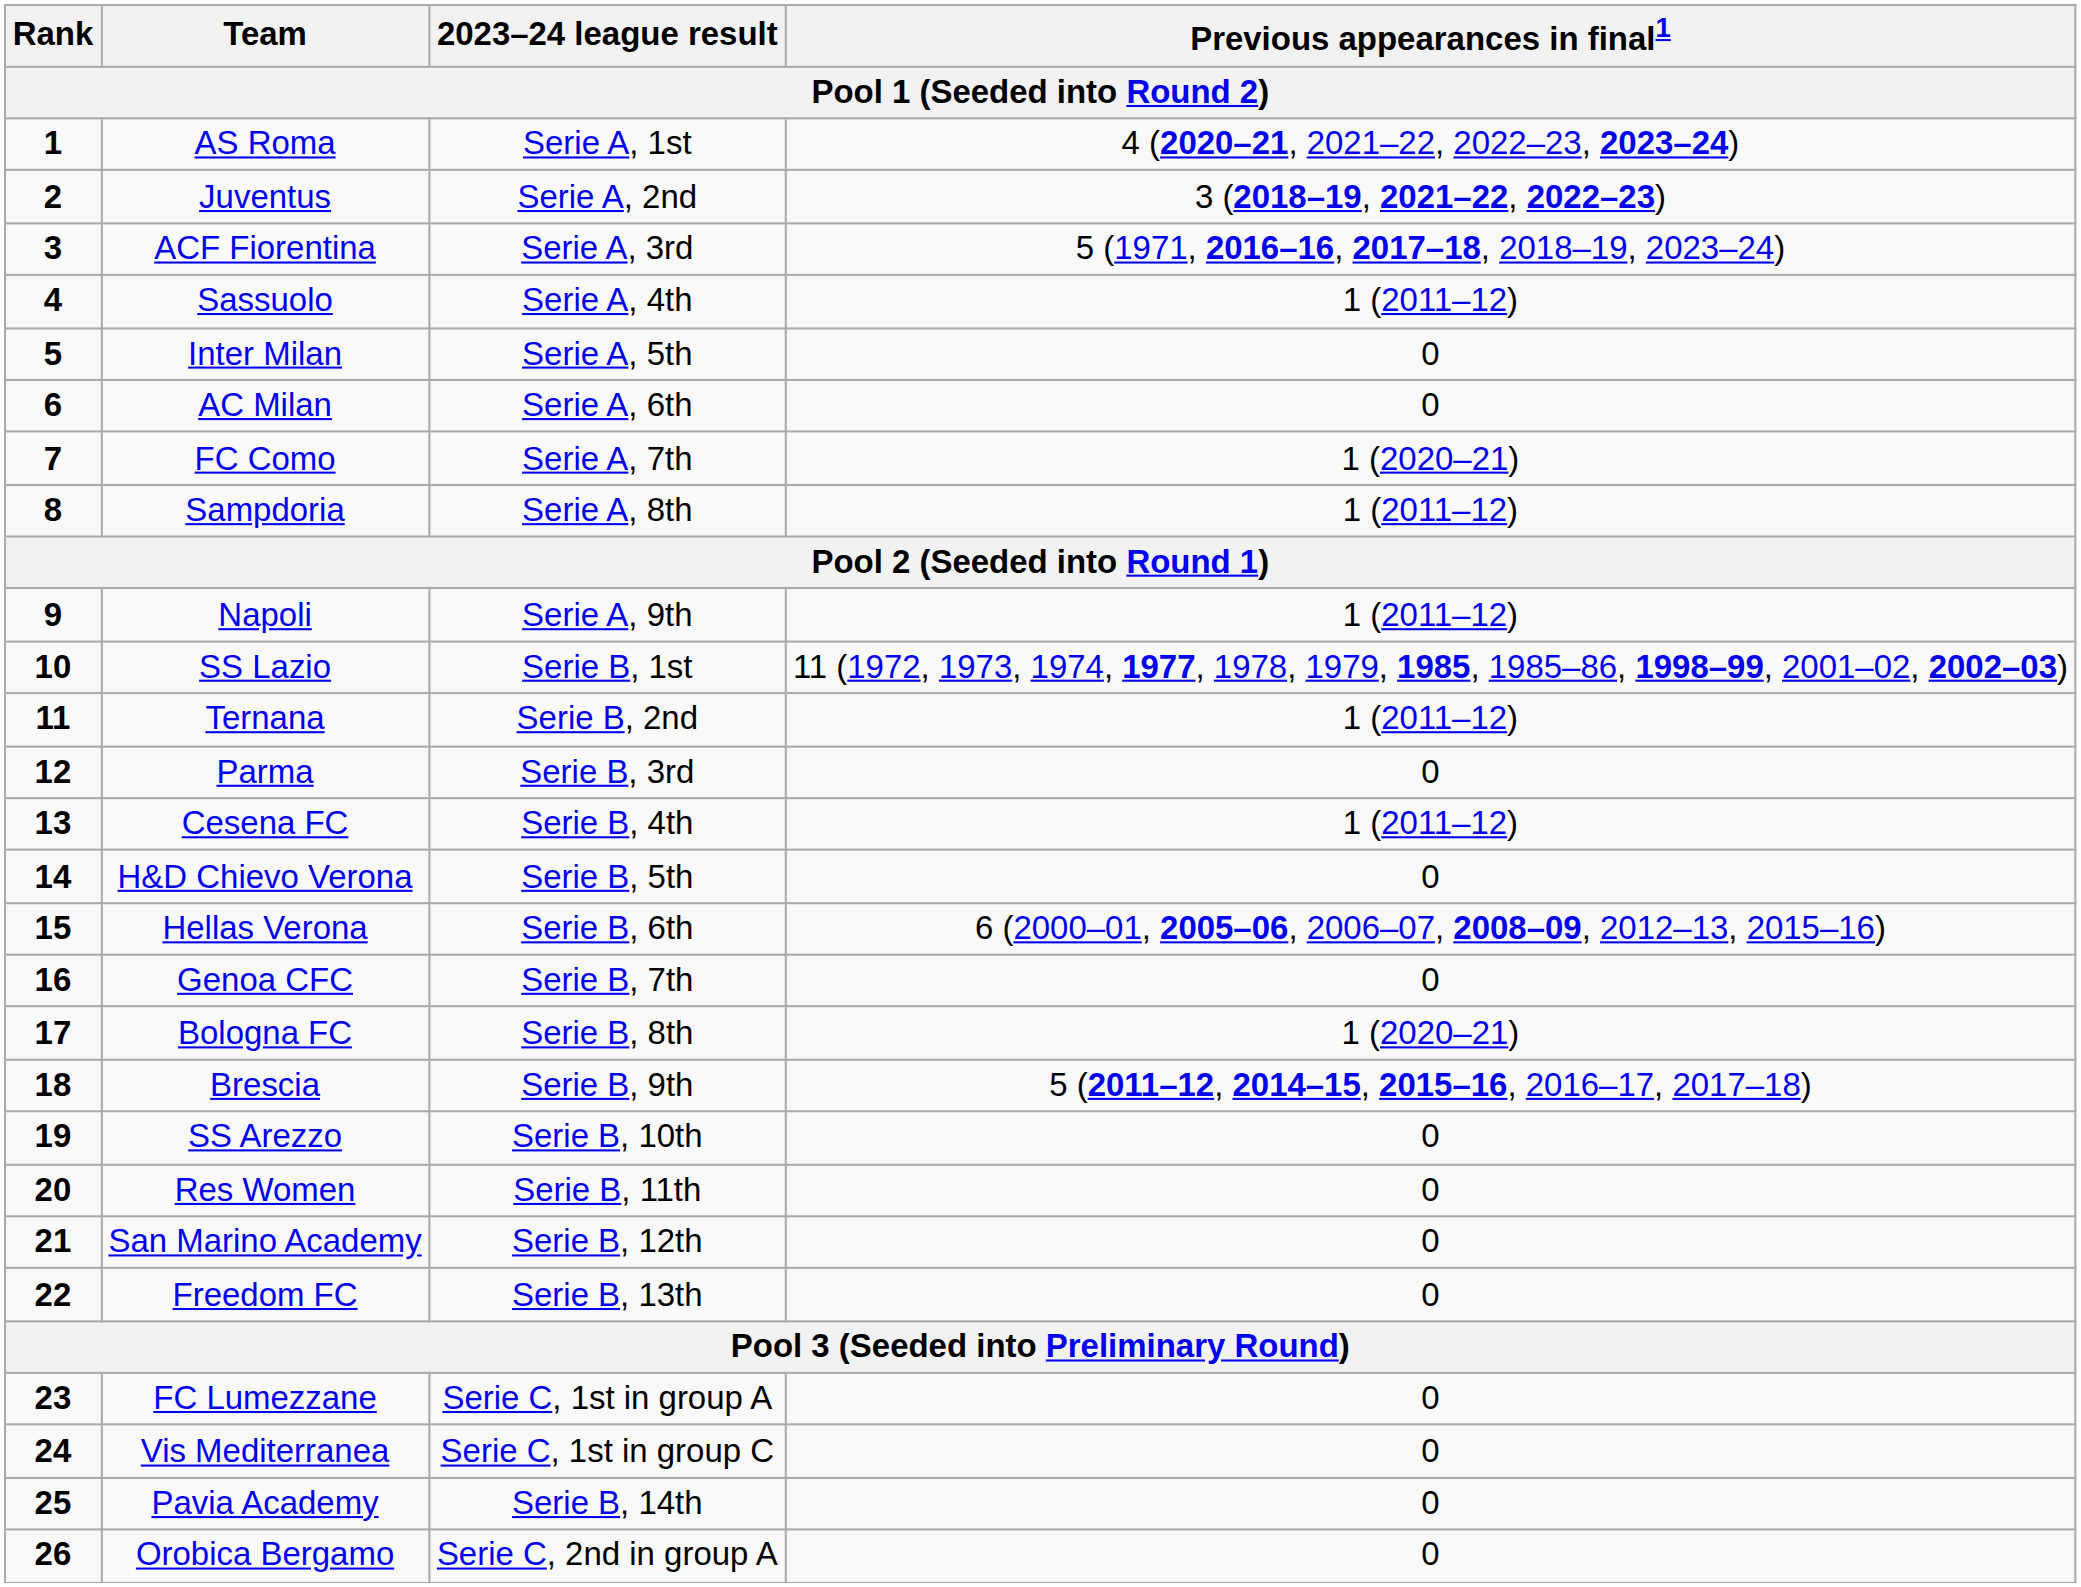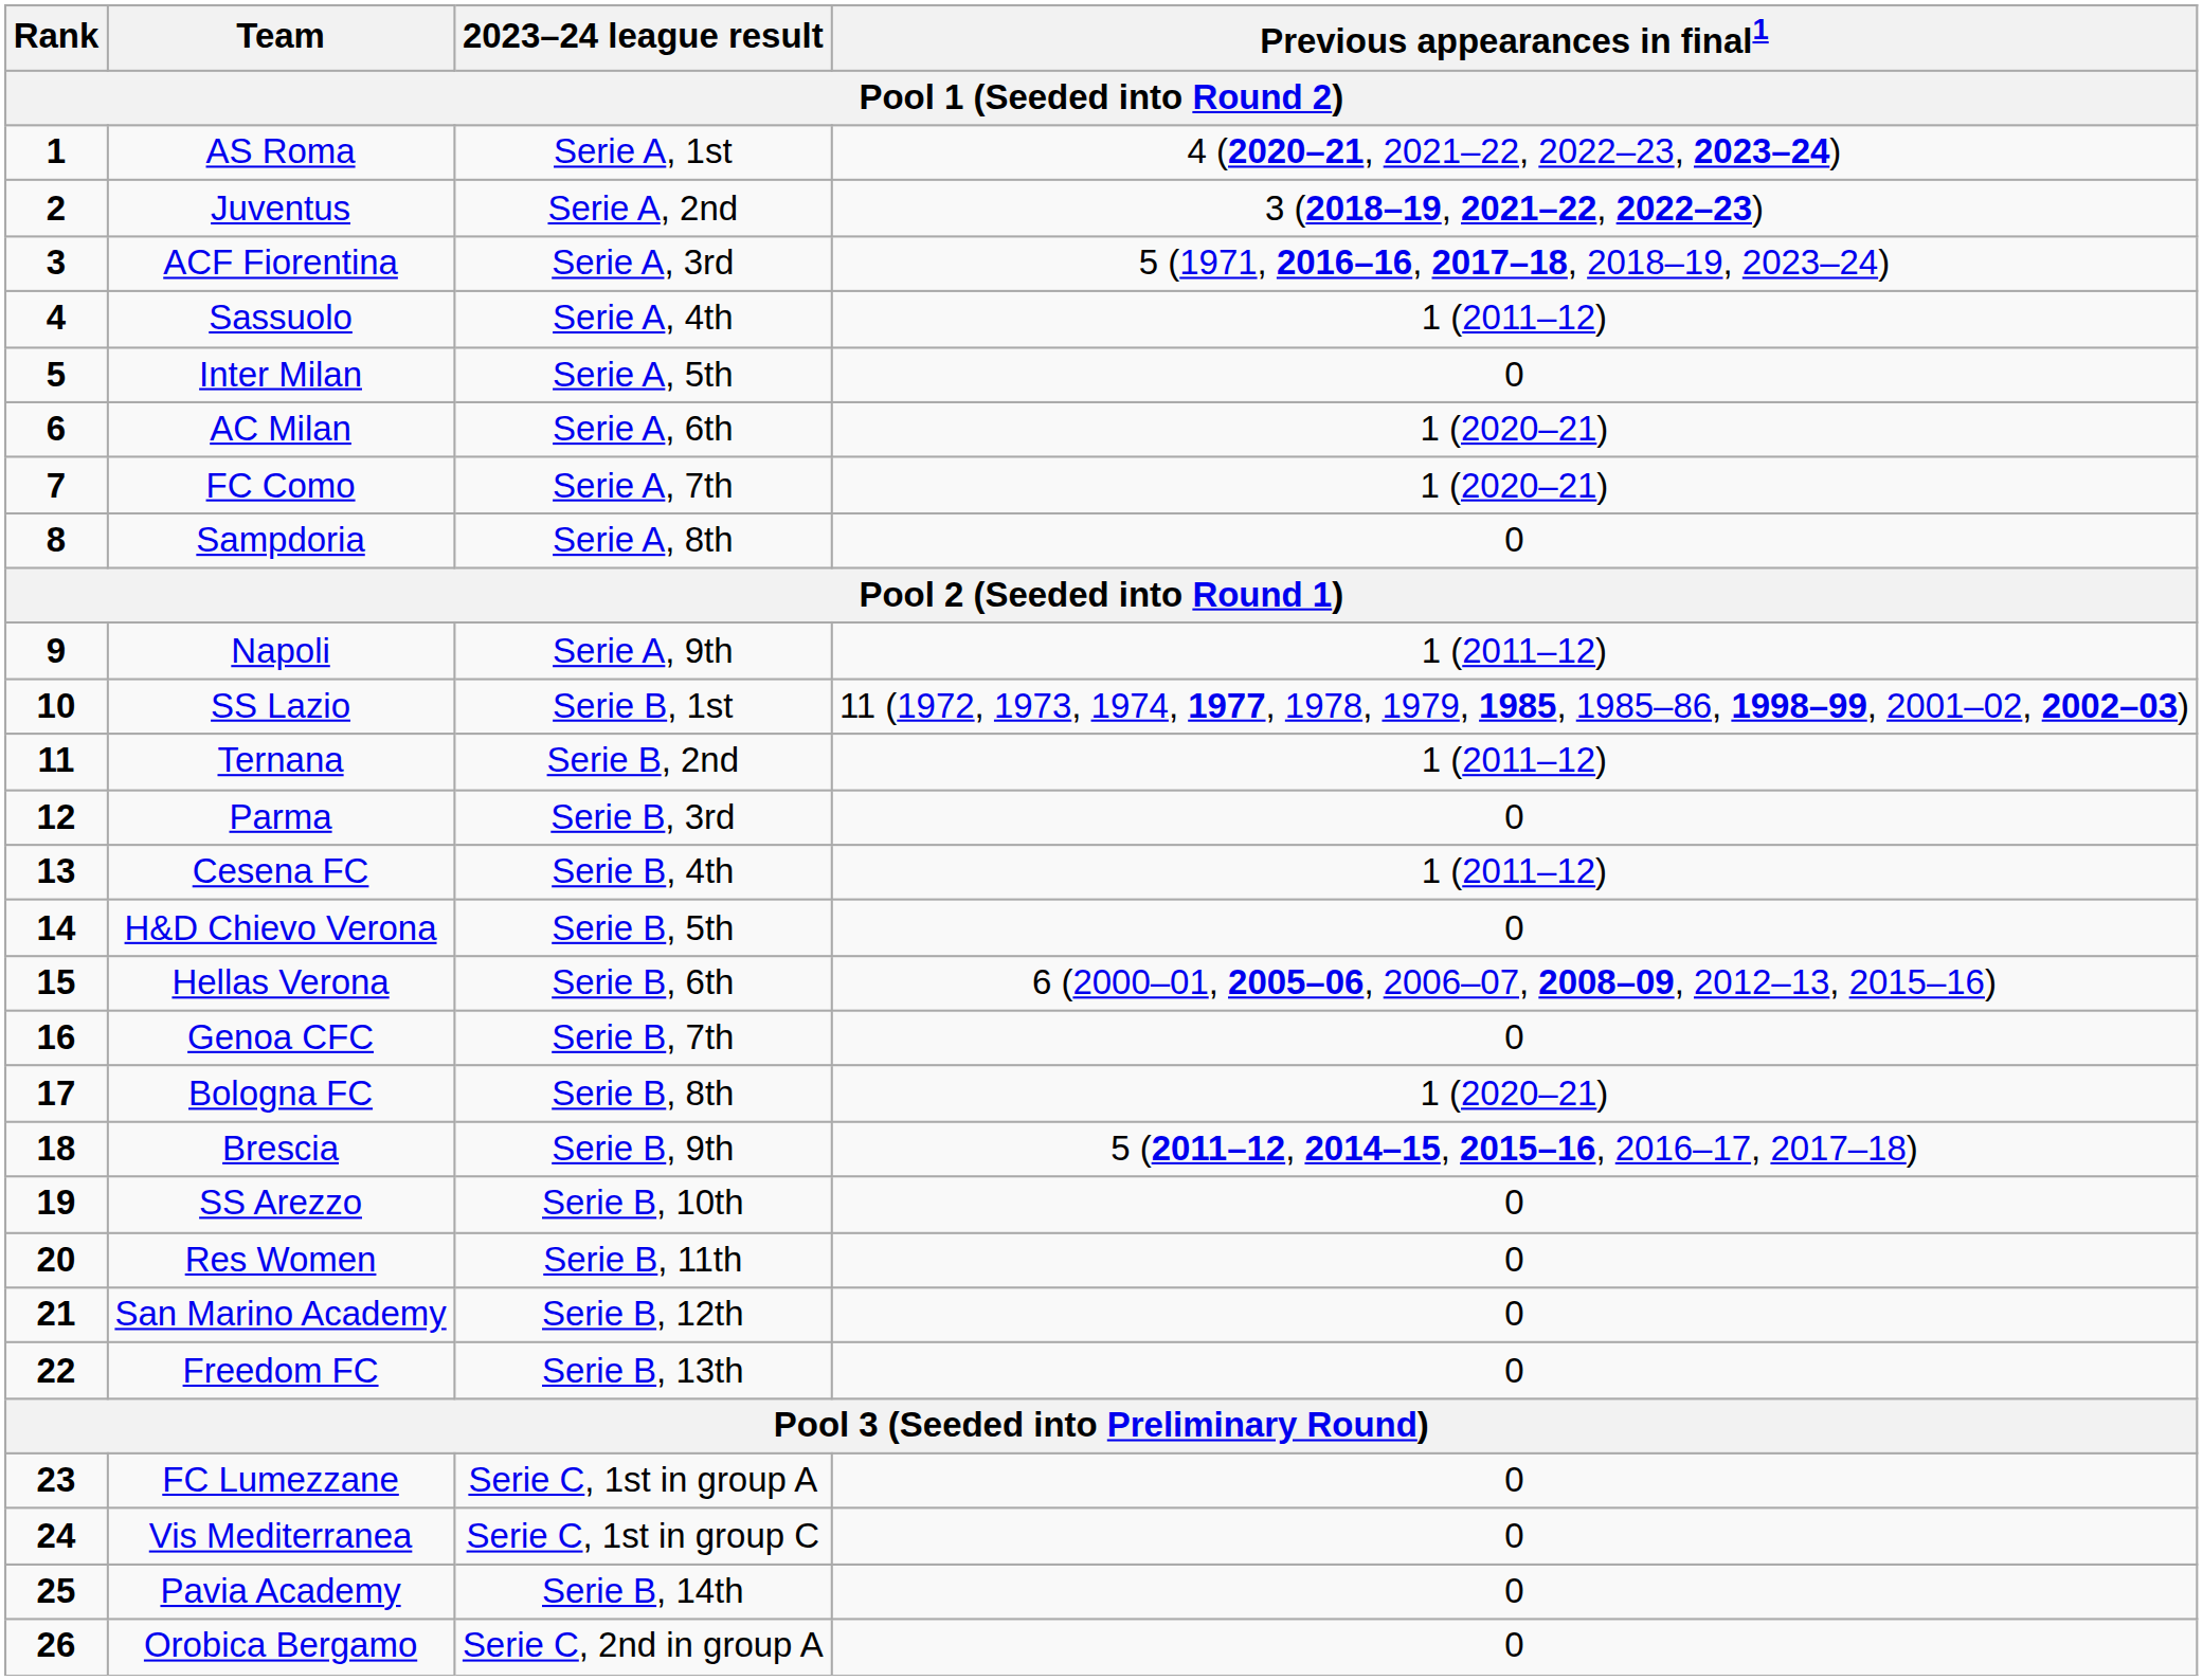 <table class="wikitable sortable alternance" style="text-align:center">
 <tr>
 <th>Rank</th>
 <th>Team</th>
 <th>2023–24 league result</th>
 <th>Previous appearances in final<sup><strong><a href='#'>1</a></strong></sup></th>
 </tr>
 <tr>
 <th colspan=4>Pool 1 (Seeded into <a href='#'>Round 2</a>)</th>
 </tr>
 <tr>
 <td><strong>1</strong></td>
 <td><a href='#'>AS Roma</a></td>
 <td><a href='#'>Serie A</a>, 1st</td>
 <td>4 (<strong><a href='#'>2020–21</a></strong>, <a href='#'>2021–22</a>, <a href='#'>2022–23</a>, <strong><a href='#'>2023–24</a></strong>)</td>
 </tr>
 <tr>
 <td><strong>2</strong></td>
 <td><a href='#'>Juventus</a></td>
 <td><a href='#'>Serie A</a>, 2nd</td>
 <td>3 (<strong><a href='#'>2018–19</a></strong>, <strong><a href='#'>2021–22</a></strong>, <strong><a href='#'>2022–23</a></strong>)</td>
 </tr>
 <tr>
 <td><strong>3</strong></td>
 <td><a href='#'>ACF Fiorentina</a></td>
 <td><a href='#'>Serie A</a>, 3rd</td>
 <td>5 (<a href='#'>1971</a>, <strong><a href='#'>2016–16</a></strong>, <strong><a href='#'>2017–18</a></strong>, <a href='#'>2018–19</a>, <a href='#'>2023–24</a>)</td>
 </tr>
 <tr>
 <td><strong>4</strong></td>
 <td><a href='#'>Sassuolo</a></td>
 <td><a href='#'>Serie A</a>, 4th</td>
 <td>1 (<a href='#'>2011–12</a>)</td>
 </tr>
 <tr>
 <td><strong>5</strong></td>
 <td><a href='#'>Inter Milan</a></td>
 <td><a href='#'>Serie A</a>, 5th</td>
 <td>0</td>
 </tr>
 <tr>
 <td><strong>6</strong></td>
 <td><a href='#'>AC Milan</a></td>
 <td><a href='#'>Serie A</a>, 6th</td>
-<td>0</td>
+<td>1 (<a href='#'>2020–21</a>)</td>
 </tr>
 <tr>
 <td><strong>7</strong></td>
 <td><a href='#'>FC Como</a></td>
 <td><a href='#'>Serie A</a>, 7th</td>
 <td>1 (<a href='#'>2020–21</a>)</td>
 </tr>
 <tr>
 <td><strong>8</strong></td>
 <td><a href='#'>Sampdoria</a></td>
 <td><a href='#'>Serie A</a>, 8th</td>
-<td>1 (<a href='#'>2011–12</a>)</td>
+<td>0</td>
 </tr>
 <tr>
 <th colspan=4>Pool 2 (Seeded into <a href='#'>Round 1</a>)</th>
 </tr>
 <tr>
 <td><strong>9</strong></td>
 <td><a href='#'>Napoli</a></td>
 <td><a href='#'>Serie A</a>, 9th</td>
 <td>1 (<a href='#'>2011–12</a>)</td>
 </tr>
 <tr>
 <td><strong>10</strong></td>
 <td><a href='#'>SS Lazio</a></td>
 <td><a href='#'>Serie B</a>, 1st</td>
 <td>11 (<a href='#'>1972</a>, <a href='#'>1973</a>, <a href='#'>1974</a>, <strong><a href='#'>1977</a></strong>, <a href='#'>1978</a>, <a href='#'>1979</a>, <strong><a href='#'>1985</a></strong>, <a href='#'>1985–86</a>, <strong><a href='#'>1998–99</a></strong>, <a href='#'>2001–02</a>, <strong><a href='#'>2002–03</a></strong>)</td>
 </tr>
 <tr>
 <td><strong>11</strong></td>
 <td><a href='#'>Ternana</a></td>
 <td><a href='#'>Serie B</a>, 2nd</td>
 <td>1 (<a href='#'>2011–12</a>)</td>
 </tr>
 <tr>
 <td><strong>12</strong></td>
 <td><a href='#'>Parma</a></td>
 <td><a href='#'>Serie B</a>, 3rd</td>
 <td>0</td>
 </tr>
 <tr>
 <td><strong>13</strong></td>
 <td><a href='#'>Cesena FC</a></td>
 <td><a href='#'>Serie B</a>, 4th</td>
 <td>1 (<a href='#'>2011–12</a>)</td>
 </tr>
 <tr>
 <td><strong>14</strong></td>
 <td><a href='#'>H&D Chievo Verona</a></td>
 <td><a href='#'>Serie B</a>, 5th</td>
 <td>0</td>
 </tr>
 <tr>
 <td><strong>15</strong></td>
 <td><a href='#'>Hellas Verona</a></td>
 <td><a href='#'>Serie B</a>, 6th</td>
 <td>6 (<a href='#'>2000–01</a>, <strong><a href='#'>2005–06</a></strong>, <a href='#'>2006–07</a>, <strong><a href='#'>2008–09</a></strong>, <a href='#'>2012–13</a>, <a href='#'>2015–16</a>)</td>
 </tr>
 <tr>
 <td><strong>16</strong></td>
 <td><a href='#'>Genoa CFC</a></td>
 <td><a href='#'>Serie B</a>, 7th</td>
 <td>0</td>
 </tr>
 <tr>
 <td><strong>17</strong></td>
 <td><a href='#'>Bologna FC</a></td>
 <td><a href='#'>Serie B</a>, 8th</td>
 <td>1 (<a href='#'>2020–21</a>)</td>
 </tr>
 <tr>
 <td><strong>18</strong></td>
 <td><a href='#'>Brescia</a></td>
 <td><a href='#'>Serie B</a>, 9th</td>
 <td>5 (<strong><a href='#'>2011–12</a></strong>, <strong><a href='#'>2014–15</a></strong>, <strong><a href='#'>2015–16</a></strong>, <a href='#'>2016–17</a>, <a href='#'>2017–18</a>)</td>
 </tr>
 <tr>
 <td><strong>19</strong></td>
 <td><a href='#'>SS Arezzo</a></td>
 <td><a href='#'>Serie B</a>, 10th</td>
 <td>0</td>
 </tr>
 <tr>
 <td><strong>20</strong></td>
 <td><a href='#'>Res Women</a></td>
 <td><a href='#'>Serie B</a>, 11th</td>
 <td>0</td>
 </tr>
 <tr>
 <td><strong>21</strong></td>
 <td><a href='#'>San Marino Academy</a></td>
 <td><a href='#'>Serie B</a>, 12th</td>
 <td>0</td>
 </tr>
 <tr>
 <td><strong>22</strong></td>
 <td><a href='#'>Freedom FC</a></td>
 <td><a href='#'>Serie B</a>, 13th</td>
 <td>0</td>
 </tr>
 <tr>
 <th colspan=4>Pool 3 (Seeded into <a href='#'>Preliminary Round</a>)</th>
 </tr>
 <tr>
 <td><strong>23</strong></td>
 <td><a href='#'>FC Lumezzane</a></td>
 <td><a href='#'>Serie C</a>, 1st in group A</td>
 <td>0</td>
 </tr>
 <tr>
 <td><strong>24</strong></td>
 <td><a href='#'>Vis Mediterranea</a></td>
 <td><a href='#'>Serie C</a>, 1st in group C</td>
 <td>0</td>
 </tr>
 <tr>
 <td><strong>25</strong></td>
 <td><a href='#'>Pavia Academy</a></td>
 <td><a href='#'>Serie B</a>, 14th</td>
 <td>0</td>
 </tr>
 <tr>
 <td><strong>26</strong></td>
 <td><a href='#'>Orobica Bergamo</a></td>
 <td><a href='#'>Serie C</a>, 2nd in group A</td>
 <td>0</td>
 </tr>
 </table>
